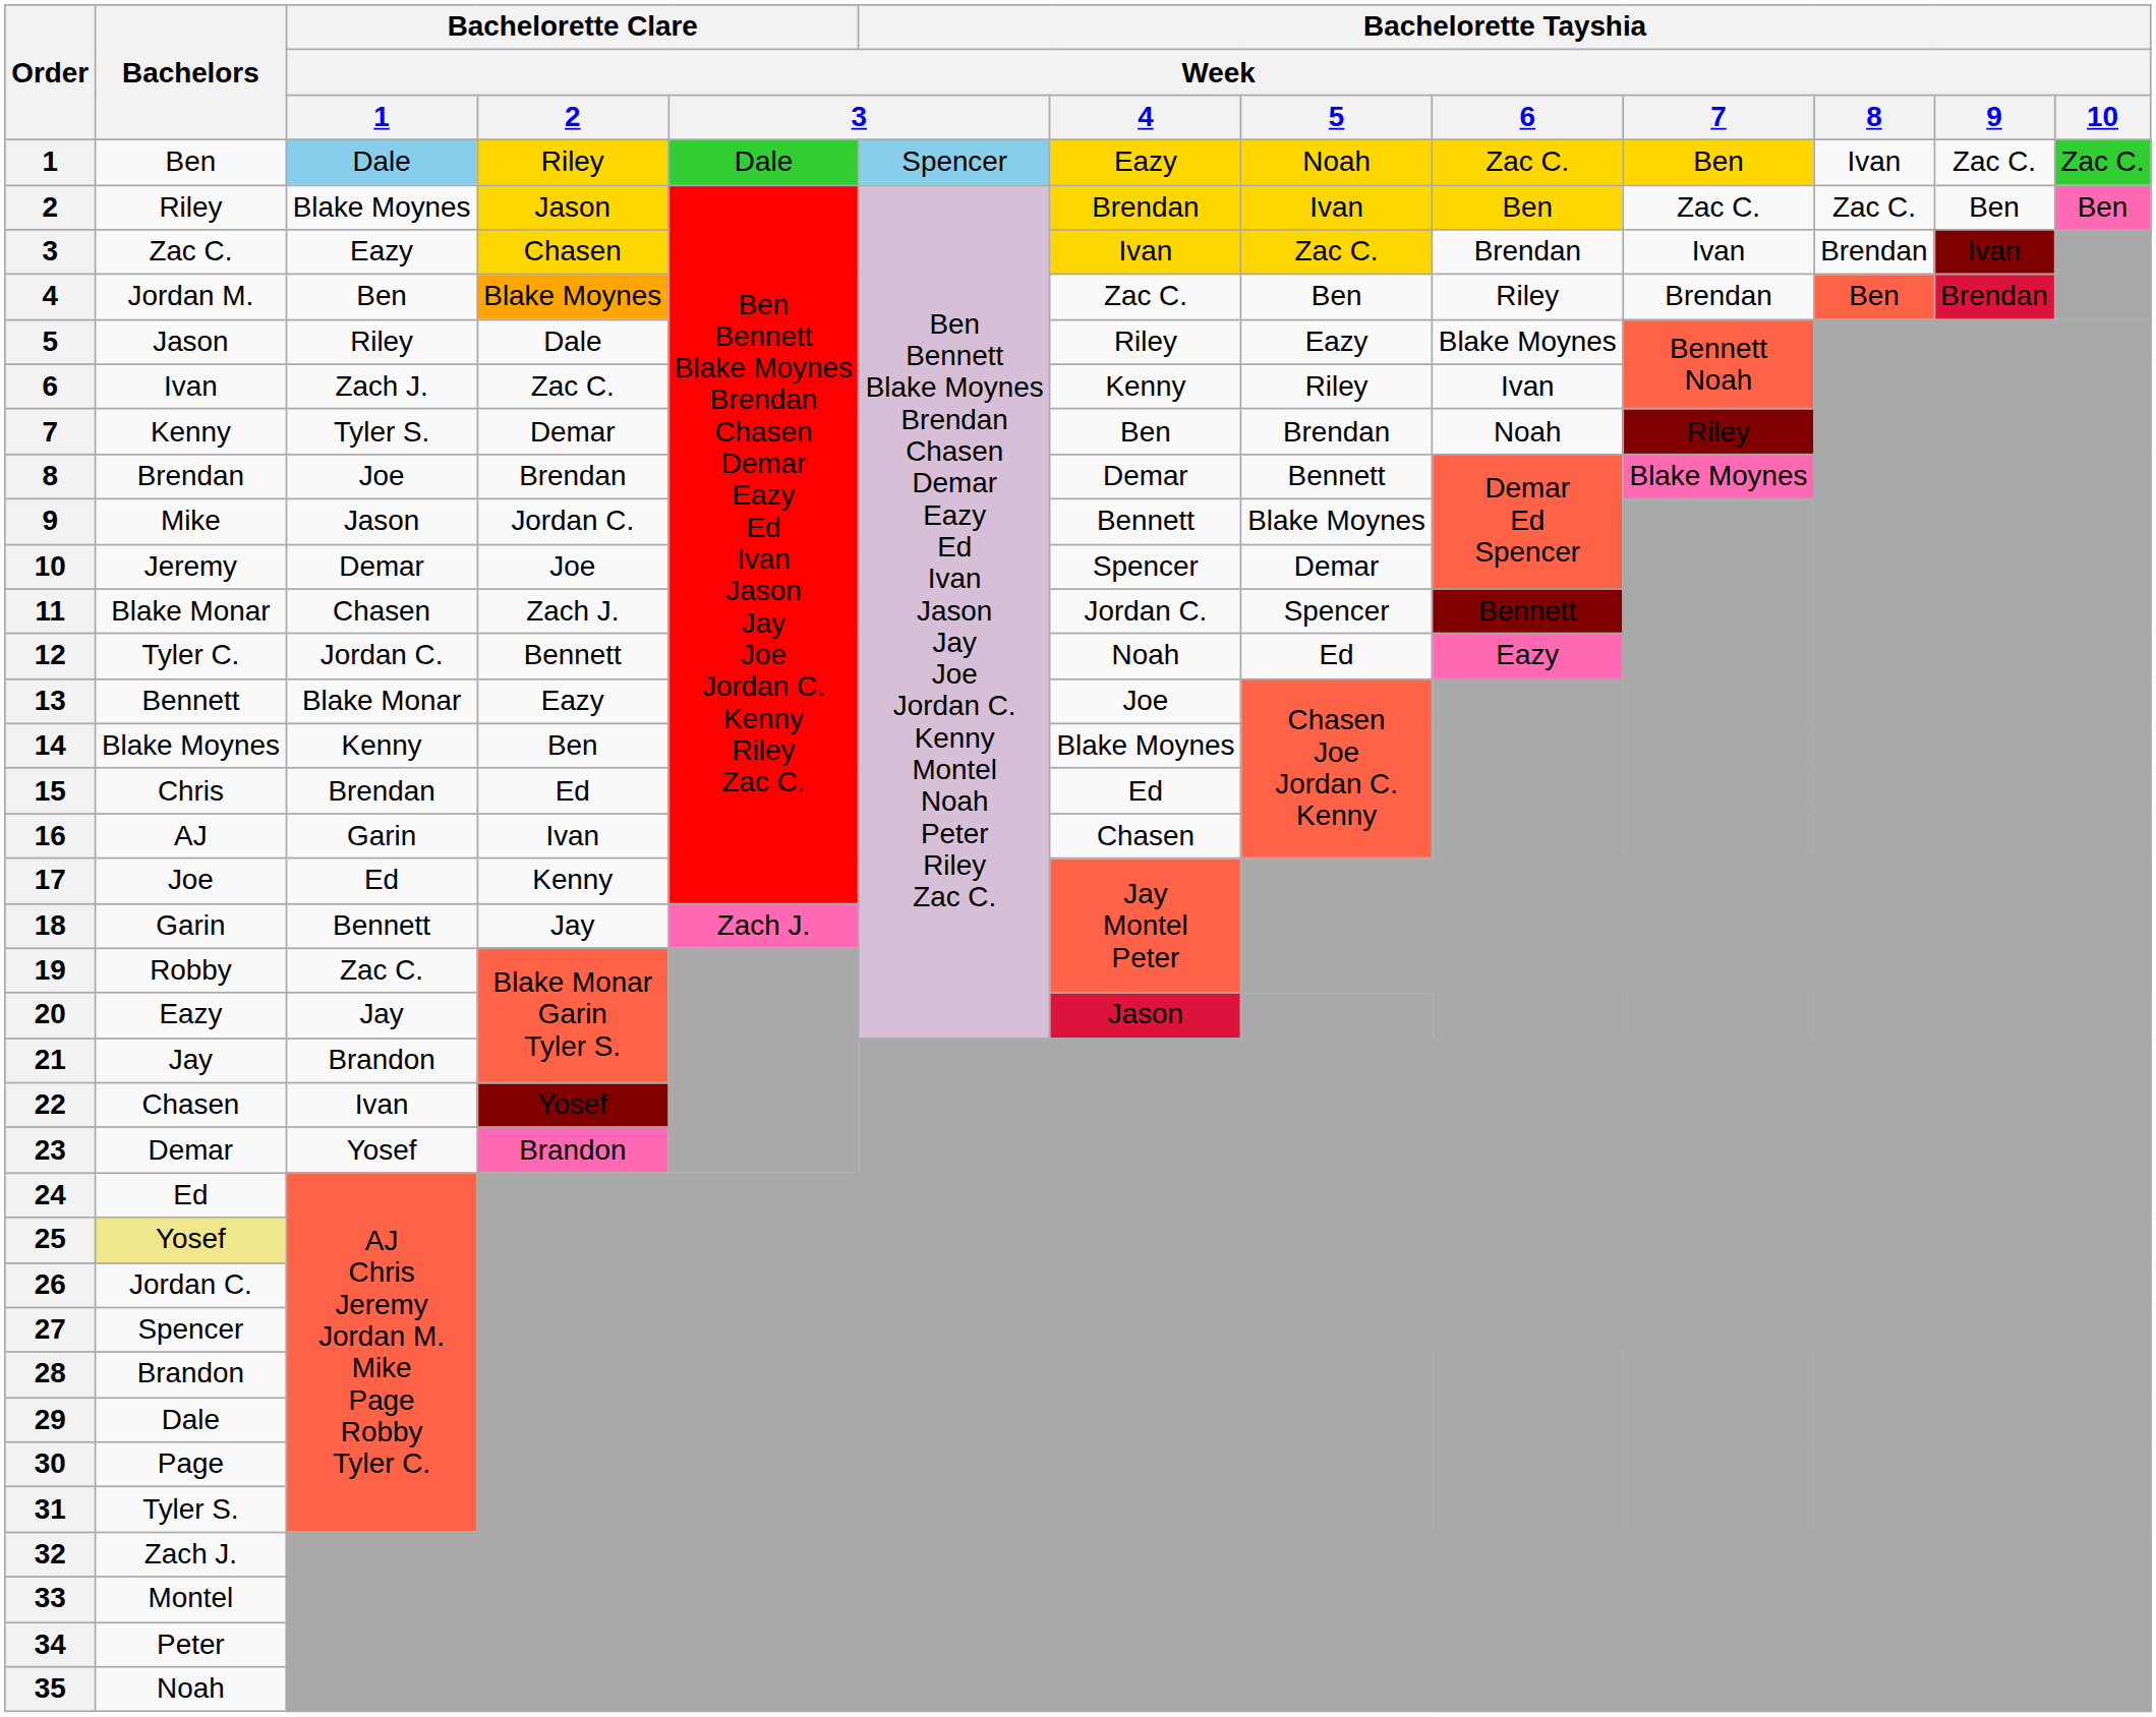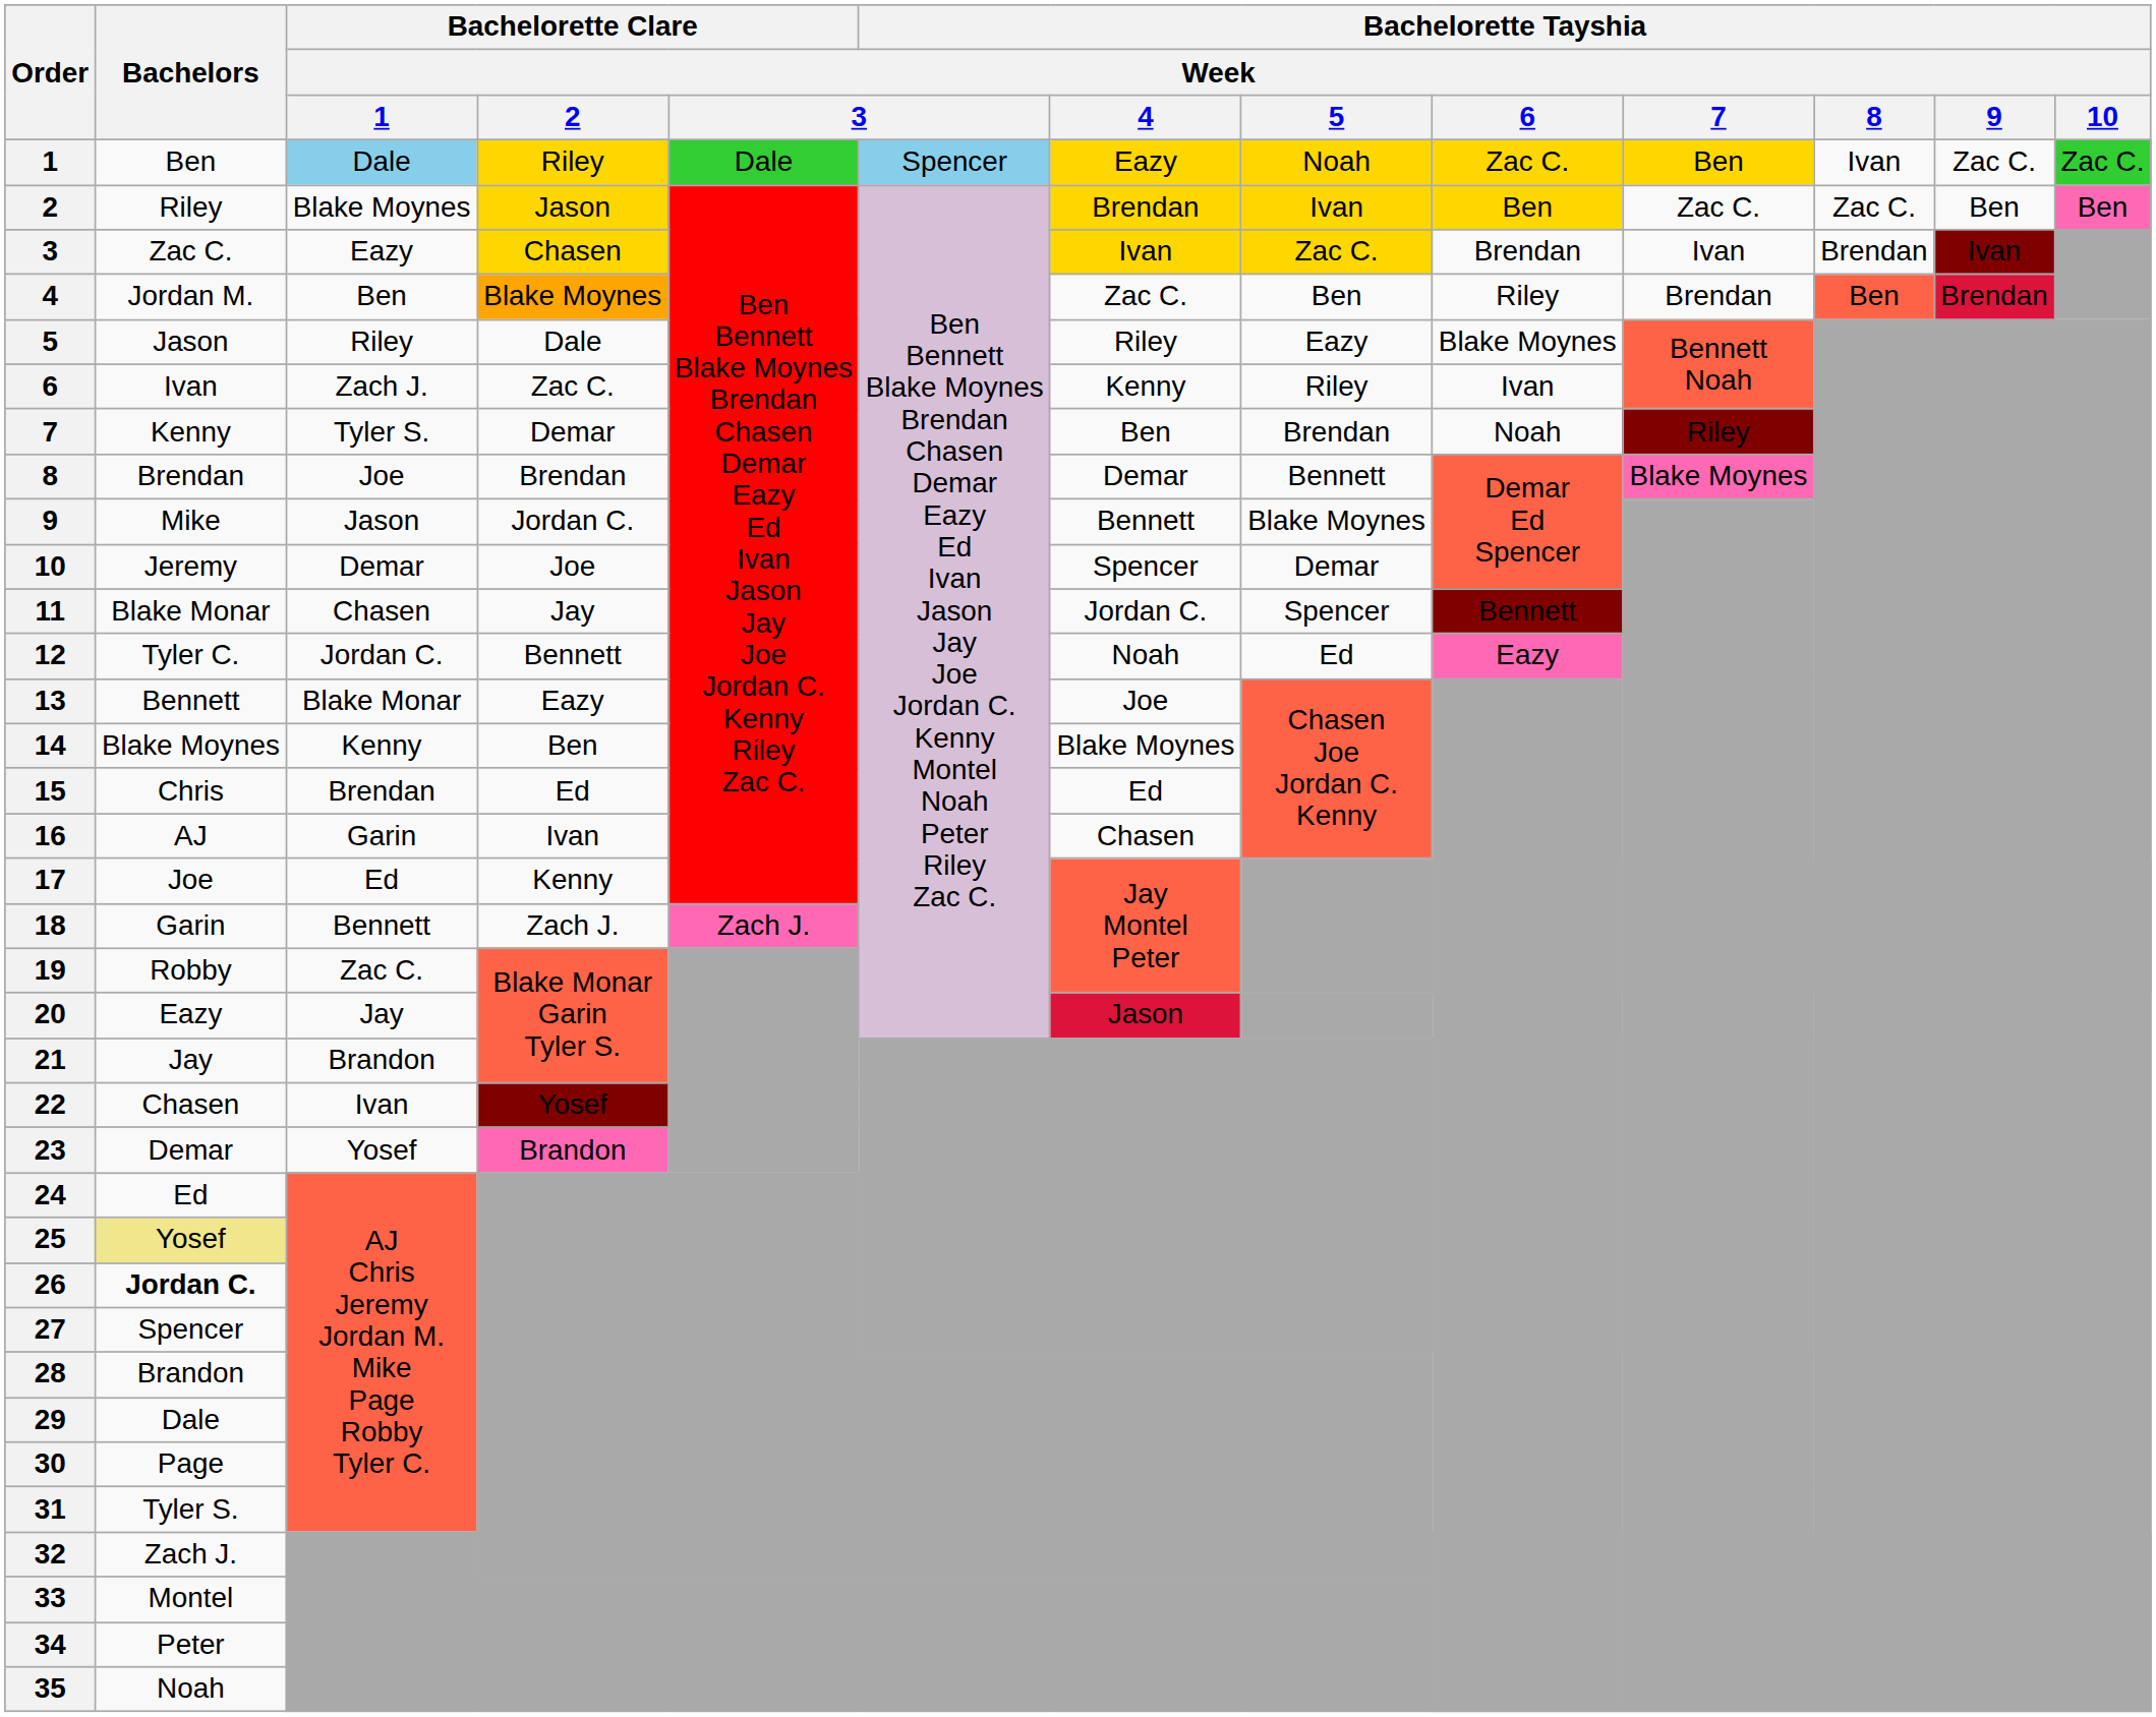 <table class="wikitable nowrap" style="text-align:center;">
 <tr>
 <th rowspan=3>Order</th>
 <th rowspan="3">Bachelors</th>
 <th colspan="3">Bachelorette Clare</th>
 <th colspan="8">Bachelorette Tayshia</th>
 </tr>
 <tr>
 <th colspan="11">Week</th>
 </tr>
 <tr>
 <th><a href='#'>1</a></th>
 <th><a href='#'>2</a></th>
 <th colspan=2><a href='#'>3</a></th>
 <th><a href='#'>4</a></th>
 <th><a href='#'>5</a></th>
 <th><a href='#'>6</a></th>
 <th><a href='#'>7</a></th>
 <th><a href='#'>8</a></th>
 <th><a href='#'>9</a></th>
 <th><a href='#'>10</a></th>
 </tr>
 <tr>
 <th>1</th>
 <td>Ben</td>
 <td bgcolor="skyblue">Dale</td>
 <td bgcolor="gold">Riley</td>
 <td bgcolor="limegreen">Dale</td>
 <td bgcolor="skyblue">Spencer</td>
 <td bgcolor="gold">Eazy</td>
 <td bgcolor="gold">Noah</td>
 <td bgcolor="gold">Zac C.</td>
 <td bgcolor="gold">Ben</td>
 <td>Ivan</td>
 <td>Zac C.</td>
 <td bgcolor="limegreen">Zac C.</td>
 </tr>
 <tr>
 <th>2</th>
 <td>Riley</td>
 <td>Blake Moynes</td>
 <td bgcolor="gold">Jason</td>
 <td rowspan="16" bgcolor="red"><span>Ben<br>Bennett<br>Blake Moynes<br>Brendan<br>Chasen<br>Demar<br>Eazy<br>Ed<br>Ivan<br>Jason<br>Jay<br>Joe<br>Jordan C.<br>Kenny<br>Riley<br>Zac C.</span></td>
 <td rowspan="19" bgcolor="thistle">Ben<br>Bennett<br>Blake Moynes<br>Brendan<br>Chasen<br>Demar<br>Eazy<br>Ed<br>Ivan<br>Jason<br>Jay<br>Joe<br>Jordan C.<br>Kenny<br>Montel<br>Noah<br>Peter<br>Riley<br>Zac C.</td>
 <td bgcolor="gold">Brendan</td>
 <td bgcolor="gold">Ivan</td>
 <td bgcolor="gold">Ben</td>
 <td>Zac C.</td>
 <td>Zac C.</td>
 <td>Ben</td>
 <td bgcolor="hotpink">Ben</td>
 </tr>
 <tr>
 <th>3</th>
 <td>Zac C.</td>
 <td>Eazy</td>
 <td bgcolor="gold">Chasen</td>
 <td bgcolor="gold">Ivan</td>
 <td bgcolor="gold">Zac C.</td>
 <td>Brendan</td>
 <td>Ivan</td>
 <td>Brendan</td>
 <td bgcolor="maroon">Ivan</td>
 <td bgcolor="darkgray" colspan="2" rowspan="2"></td>
 </tr>
 <tr>
 <th>4</th>
 <td>Jordan M.</td>
 <td>Ben</td>
 <td bgcolor="orange">Blake Moynes</td>
 <td>Zac C.</td>
 <td>Ben</td>
 <td>Riley</td>
 <td>Brendan</td>
 <td bgcolor="tomato">Ben</td>
 <td bgcolor="crimson"><span>Brendan</span></td>
 </tr>
 <tr>
 <th>5</th>
 <td>Jason</td>
 <td>Riley</td>
 <td>Dale</td>
 <td>Riley</td>
 <td>Eazy</td>
 <td>Blake Moynes</td>
 <td rowspan="2" bgcolor="tomato">Bennett<br>Noah</td>
 <td bgcolor="darkgray" colspan="3" rowspan="32"></td>
 </tr>
 <tr>
 <th>6</th>
 <td>Ivan</td>
 <td>Zach J.</td>
 <td>Zac C.</td>
 <td>Kenny</td>
 <td>Riley</td>
 <td>Ivan</td>
 </tr>
 <tr>
 <th>7</th>
 <td>Kenny</td>
 <td>Tyler S.</td>
 <td>Demar</td>
 <td>Ben</td>
 <td>Brendan</td>
 <td>Noah</td>
 <td bgcolor="maroon"><span>Riley</span></td>
 </tr>
 <tr>
 <th>8</th>
 <td>Brendan</td>
 <td>Joe</td>
 <td>Brendan</td>
 <td>Demar</td>
 <td>Bennett</td>
 <td rowspan="3" bgcolor="tomato">Demar<br>Ed<br>Spencer</td>
 <td bgcolor="hotpink">Blake Moynes</td>
 </tr>
 <tr>
 <th>9</th>
 <td>Mike</td>
 <td>Jason</td>
 <td>Jordan C.</td>
 <td>Bennett</td>
 <td>Blake Moynes</td>
 <td bgcolor="darkgray" colspan="1" rowspan="27"></td>
 </tr>
 <tr>
 <th>10</th>
 <td>Jeremy</td>
 <td>Demar</td>
 <td>Joe</td>
 <td>Spencer</td>
 <td>Demar</td>
 </tr>
 <tr>
 <th>11</th>
 <td>Blake Monar</td>
 <td>Chasen</td>
-<td>Zach J.</td>
+<td>Jay</td>
 <td>Jordan C.</td>
 <td>Spencer</td>
 <td bgcolor="maroon">Bennett</td>
 </tr>
 <tr>
 <th>12</th>
 <td>Tyler C.</td>
 <td>Jordan C.</td>
 <td>Bennett</td>
 <td>Noah</td>
 <td>Ed</td>
 <td bgcolor="hotpink">Eazy</td>
 </tr>
 <tr>
 <th>13</th>
 <td>Bennett</td>
 <td>Blake Monar</td>
 <td>Eazy</td>
 <td>Joe</td>
 <td bgcolor="tomato" rowspan="4">Chasen<br>Joe<br>Jordan C.<br>Kenny</td>
 <td bgcolor="darkgray" colspan="1" rowspan="23"></td>
 </tr>
 <tr>
 <th>14</th>
 <td>Blake Moynes</td>
 <td>Kenny</td>
 <td>Ben</td>
 <td>Blake Moynes</td>
 </tr>
 <tr>
 <th>15</th>
 <td>Chris</td>
 <td>Brendan</td>
 <td>Ed</td>
 <td>Ed</td>
 </tr>
 <tr>
 <th>16</th>
 <td>AJ</td>
 <td>Garin</td>
 <td>Ivan</td>
 <td>Chasen</td>
 </tr>
 <tr>
 <th>17</th>
 <td>Joe</td>
 <td>Ed</td>
 <td>Kenny</td>
 <td bgcolor="tomato" rowspan="3">Jay <br> Montel <br> Peter</td>
 <td bgcolor="darkgray" colspan="6" rowspan="3"></td>
 </tr>
 <tr>
 <th>18</th>
 <td>Garin</td>
 <td>Bennett</td>
-<td>Jay</td>
+<td>Zach J.</td>
 <td bgcolor="hotpink">Zach J.</td>
 </tr>
 <tr>
 <th>19</th>
 <td>Robby</td>
 <td>Zac C.</td>
 <td bgcolor="tomato" rowspan="3">Blake Monar <br> Garin <br> Tyler S.</td>
 <td bgcolor="darkgray" rowspan="5"></td>
 </tr>
 <tr>
 <th>20</th>
 <td>Eazy</td>
 <td>Jay</td>
 <td bgcolor="crimson"><span>Jason</span></td>
 <td bgcolor="darkgray" colspan="1" rowspan="1"></td>
 </tr>
 <tr>
 <th>21</th>
 <td>Jay</td>
 <td>Brandon</td>
 <td bgcolor="darkgray" colspan="5" rowspan="7"></td>
 </tr>
 <tr>
 <th>22</th>
 <td>Chasen</td>
 <td>Ivan</td>
 <td bgcolor="maroon"><span>Yosef</span></td>
 </tr>
 <tr>
 <th>23</th>
 <td>Demar</td>
 <td>Yosef</td>
 <td bgcolor="hotpink">Brandon</td>
 </tr>
 <tr>
 <th>24</th>
 <td>Ed</td>
 <td bgcolor="tomato" rowspan="8">AJ <br> Chris <br> Jeremy <br> Jordan M. <br> Mike <br> Page <br> Robby <br> Tyler C.</td>
 <td bgcolor="darkgray" colspan="5" rowspan="9"></td>
 </tr>
 <tr>
 <th>25</th>
 <td style="background: khaki;">Yosef</td>
 </tr>
 <tr>
 <th>26</th>
-<td>Jordan C.</td>
+<td><strong>Jordan C.</strong></td>
 </tr>
 <tr>
 <th>27</th>
 <td>Spencer</td>
 </tr>
 <tr>
 <th>28</th>
 <td>Brandon</td>
 </tr>
 <tr>
 <th>29</th>
 <td>Dale</td>
 </tr>
 <tr>
 <th>30</th>
 <td>Page</td>
 </tr>
 <tr>
 <th>31</th>
 <td>Tyler S.</td>
 </tr>
 <tr>
 <th>32</th>
 <td>Zach J.</td>
 <td bgcolor="darkgray" colspan="11" rowspan="4"></td>
 </tr>
 <tr>
 <th>33</th>
 <td>Montel</td>
 </tr>
 <tr>
 <th>34</th>
 <td>Peter</td>
 </tr>
 <tr>
 <th>35</th>
 <td>Noah</td>
 </tr>
 </table>
